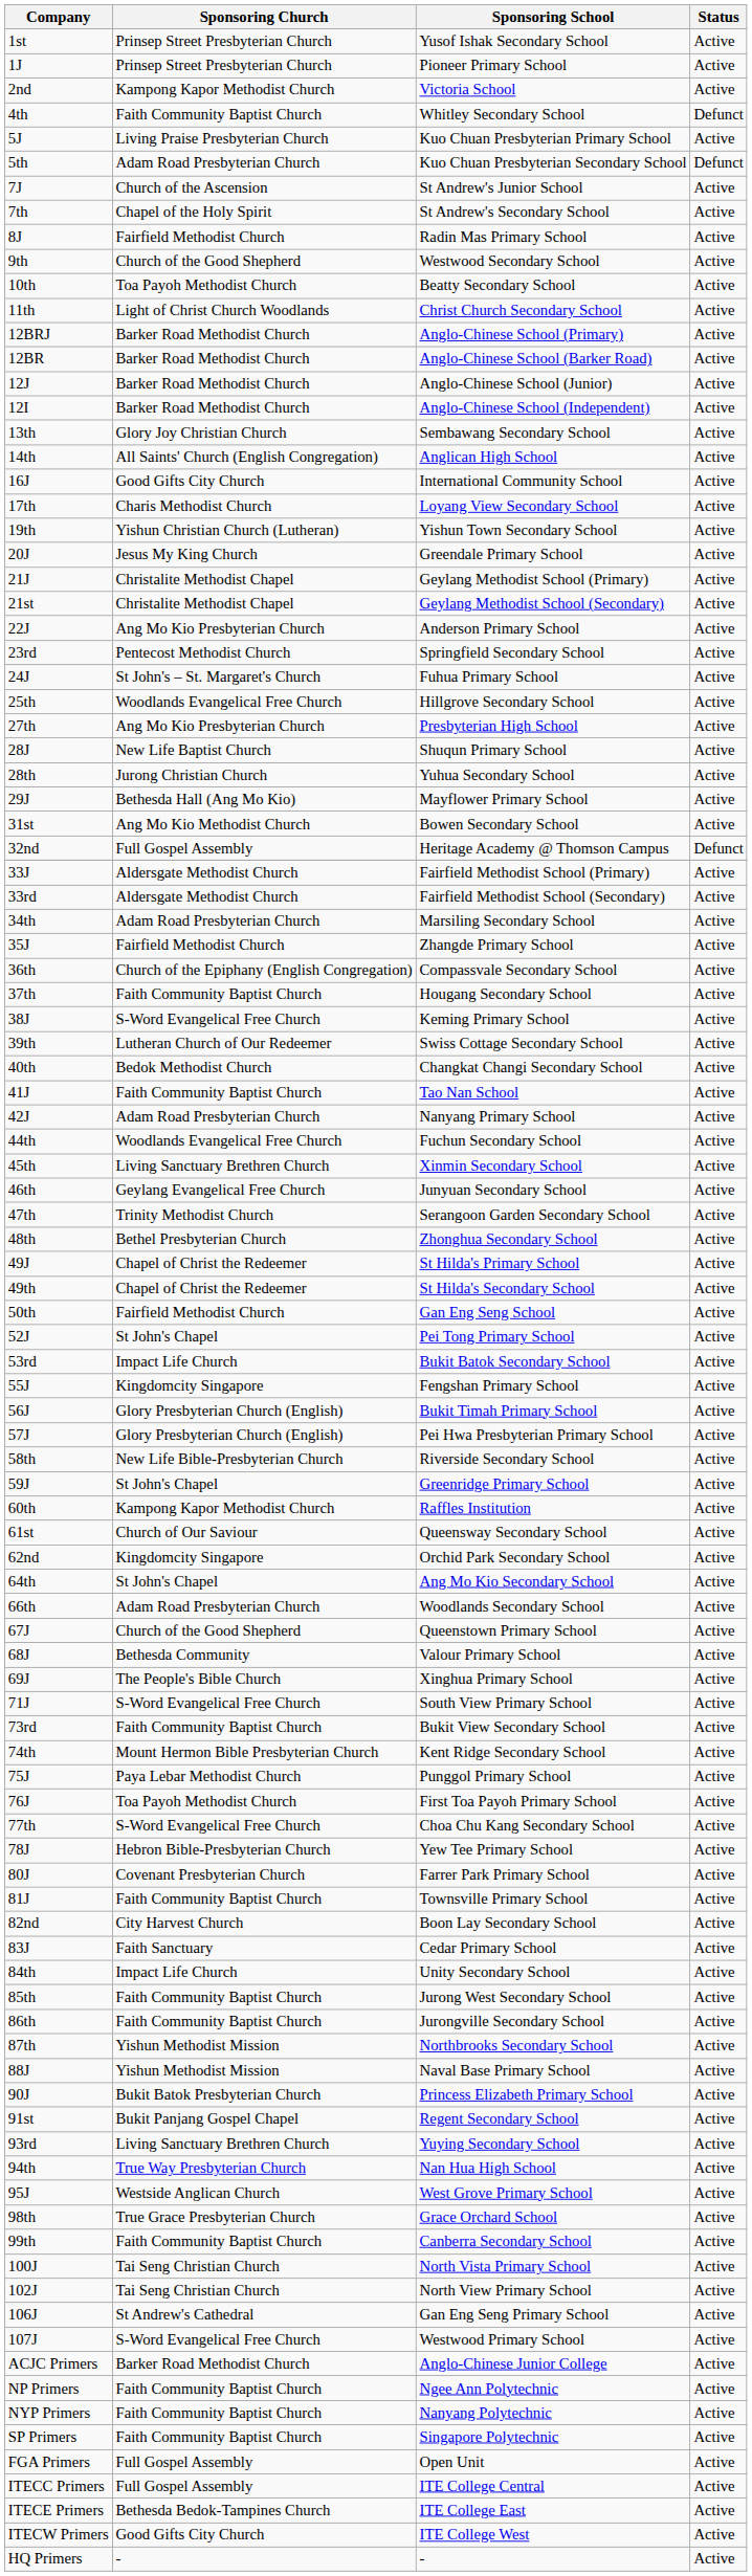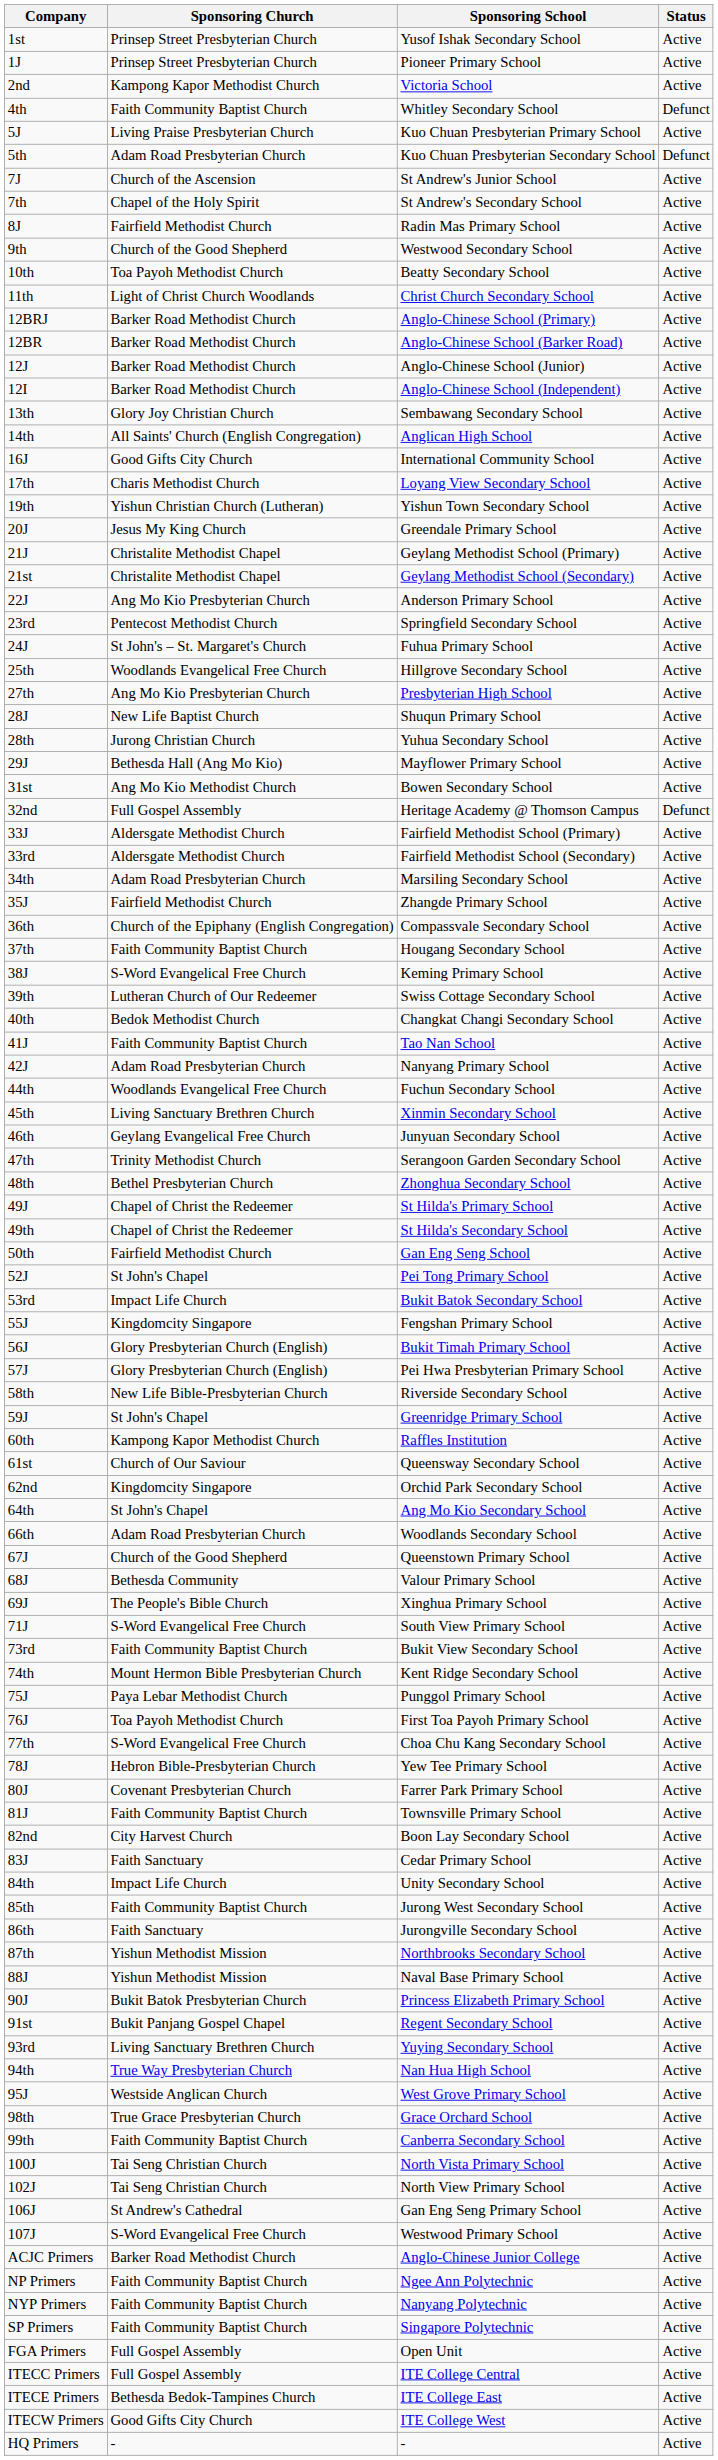 <table class="wikitable sortable mw-collapsible mw-collapsed">
 <tr>
 <th>Company</th>
 <th>Sponsoring Church</th>
 <th>Sponsoring School</th>
 <th>Status</th>
 </tr>
 <tr>
 <td>1st</td>
 <td>Prinsep Street Presbyterian Church</td>
 <td>Yusof Ishak Secondary School</td>
 <td>Active</td>
 </tr>
 <tr>
 <td>1J</td>
 <td>Prinsep Street Presbyterian Church</td>
 <td>Pioneer Primary School</td>
 <td>Active</td>
 </tr>
 <tr>
 <td>2nd</td>
 <td>Kampong Kapor Methodist Church</td>
 <td><a href='#'>Victoria School</a></td>
 <td>Active</td>
 </tr>
 <tr>
 <td>4th</td>
 <td>Faith Community Baptist Church</td>
 <td>Whitley Secondary School</td>
 <td>Defunct</td>
 </tr>
 <tr>
 <td>5J</td>
 <td>Living Praise Presbyterian Church</td>
 <td>Kuo Chuan Presbyterian Primary School</td>
 <td>Active</td>
 </tr>
 <tr>
 <td>5th</td>
 <td>Adam Road Presbyterian Church</td>
 <td>Kuo Chuan Presbyterian Secondary School</td>
 <td>Defunct</td>
 </tr>
 <tr>
 <td>7J</td>
 <td>Church of the Ascension</td>
 <td>St Andrew's Junior School</td>
 <td>Active</td>
 </tr>
 <tr>
 <td>7th</td>
 <td>Chapel of the Holy Spirit</td>
 <td>St Andrew's Secondary School</td>
 <td>Active</td>
 </tr>
 <tr>
 <td>8J</td>
 <td>Fairfield Methodist Church</td>
 <td>Radin Mas Primary School</td>
 <td>Active</td>
 </tr>
 <tr>
 <td>9th</td>
 <td>Church of the Good Shepherd</td>
 <td>Westwood Secondary School</td>
 <td>Active</td>
 </tr>
 <tr>
 <td>10th</td>
 <td>Toa Payoh Methodist Church</td>
 <td>Beatty Secondary School</td>
 <td>Active</td>
 </tr>
 <tr>
 <td>11th</td>
 <td>Light of Christ Church Woodlands</td>
 <td><a href='#'>Christ Church Secondary School</a></td>
 <td>Active</td>
 </tr>
 <tr>
 <td>12BRJ</td>
 <td>Barker Road Methodist Church</td>
 <td><a href='#'>Anglo-Chinese School (Primary)</a></td>
 <td>Active</td>
 </tr>
 <tr>
 <td>12BR</td>
 <td>Barker Road Methodist Church</td>
 <td><a href='#'>Anglo-Chinese School (Barker Road)</a></td>
 <td>Active</td>
 </tr>
 <tr>
 <td>12J</td>
 <td>Barker Road Methodist Church</td>
 <td>Anglo-Chinese School (Junior)</td>
 <td>Active</td>
 </tr>
 <tr>
 <td>12I</td>
 <td>Barker Road Methodist Church</td>
 <td><a href='#'>Anglo-Chinese School (Independent)</a></td>
 <td>Active</td>
 </tr>
 <tr>
 <td>13th</td>
 <td>Glory Joy Christian Church</td>
 <td>Sembawang Secondary School</td>
 <td>Active</td>
 </tr>
 <tr>
 <td>14th</td>
 <td>All Saints' Church (English Congregation)</td>
 <td><a href='#'>Anglican High School</a></td>
 <td>Active</td>
 </tr>
 <tr>
 <td>16J</td>
 <td>Good Gifts City Church</td>
 <td>International Community School</td>
 <td>Active</td>
 </tr>
 <tr>
 <td>17th</td>
 <td>Charis Methodist Church</td>
 <td><a href='#'>Loyang View Secondary School</a></td>
 <td>Active</td>
 </tr>
 <tr>
 <td>19th</td>
 <td>Yishun Christian Church (Lutheran)</td>
 <td>Yishun Town Secondary School</td>
 <td>Active</td>
 </tr>
 <tr>
 <td>20J</td>
 <td>Jesus My King Church</td>
 <td>Greendale Primary School</td>
 <td>Active</td>
 </tr>
 <tr>
 <td>21J</td>
 <td>Christalite Methodist Chapel</td>
 <td>Geylang Methodist School (Primary)</td>
 <td>Active</td>
 </tr>
 <tr>
 <td>21st</td>
 <td>Christalite Methodist Chapel</td>
 <td><a href='#'>Geylang Methodist School (Secondary)</a></td>
 <td>Active</td>
 </tr>
 <tr>
 <td>22J</td>
 <td>Ang Mo Kio Presbyterian Church</td>
 <td>Anderson Primary School</td>
 <td>Active</td>
 </tr>
 <tr>
 <td>23rd</td>
 <td>Pentecost Methodist Church</td>
 <td>Springfield Secondary School</td>
 <td>Active</td>
 </tr>
 <tr>
 <td>24J</td>
 <td>St John's – St. Margaret's Church</td>
 <td>Fuhua Primary School</td>
 <td>Active</td>
 </tr>
 <tr>
 <td>25th</td>
 <td>Woodlands Evangelical Free Church</td>
 <td>Hillgrove Secondary School</td>
 <td>Active</td>
 </tr>
 <tr>
 <td>27th</td>
 <td>Ang Mo Kio Presbyterian Church</td>
 <td><a href='#'>Presbyterian High School</a></td>
 <td>Active</td>
 </tr>
 <tr>
 <td>28J</td>
 <td>New Life Baptist Church</td>
 <td>Shuqun Primary School</td>
 <td>Active</td>
 </tr>
 <tr>
 <td>28th</td>
 <td>Jurong Christian Church</td>
 <td>Yuhua Secondary School</td>
 <td>Active</td>
 </tr>
 <tr>
 <td>29J</td>
 <td>Bethesda Hall (Ang Mo Kio)</td>
 <td>Mayflower Primary School</td>
 <td>Active</td>
 </tr>
 <tr>
 <td>31st</td>
 <td>Ang Mo Kio Methodist Church</td>
 <td>Bowen Secondary School</td>
 <td>Active</td>
 </tr>
 <tr>
 <td>32nd</td>
 <td>Full Gospel Assembly</td>
 <td>Heritage Academy @ Thomson Campus</td>
 <td>Defunct</td>
 </tr>
 <tr>
 </tr>
 <tr>
 <td>33J</td>
 <td>Aldersgate Methodist Church</td>
 <td>Fairfield Methodist School (Primary)</td>
 <td>Active</td>
 </tr>
 <tr>
 <td>33rd</td>
 <td>Aldersgate Methodist Church</td>
 <td>Fairfield Methodist School (Secondary)</td>
 <td>Active</td>
 </tr>
 <tr>
 <td>34th</td>
 <td>Adam Road Presbyterian Church</td>
 <td>Marsiling Secondary School</td>
 <td>Active</td>
 </tr>
 <tr>
 <td>35J</td>
 <td>Fairfield Methodist Church</td>
 <td>Zhangde Primary School</td>
 <td>Active</td>
 </tr>
 <tr>
 <td>36th</td>
 <td>Church of the Epiphany (English Congregation)</td>
 <td>Compassvale Secondary School</td>
 <td>Active</td>
 </tr>
 <tr>
 <td>37th</td>
 <td>Faith Community Baptist Church</td>
 <td>Hougang Secondary School</td>
 <td>Active</td>
 </tr>
 <tr>
 <td>38J</td>
 <td>S-Word Evangelical Free Church</td>
 <td>Keming Primary School</td>
 <td>Active</td>
 </tr>
 <tr>
 <td>39th</td>
 <td>Lutheran Church of Our Redeemer</td>
 <td>Swiss Cottage Secondary School</td>
 <td>Active</td>
 </tr>
 <tr>
 <td>40th</td>
 <td>Bedok Methodist Church</td>
 <td>Changkat Changi Secondary School</td>
 <td>Active</td>
 </tr>
 <tr>
 <td>41J</td>
 <td>Faith Community Baptist Church</td>
 <td><a href='#'>Tao Nan School</a></td>
 <td>Active</td>
 </tr>
 <tr>
 <td>42J</td>
 <td>Adam Road Presbyterian Church</td>
 <td>Nanyang Primary School</td>
 <td>Active</td>
 </tr>
 <tr>
 <td>44th</td>
 <td>Woodlands Evangelical Free Church</td>
 <td>Fuchun Secondary School</td>
 <td>Active</td>
 </tr>
 <tr>
 <td>45th</td>
 <td>Living Sanctuary Brethren Church</td>
 <td><a href='#'>Xinmin Secondary School</a></td>
 <td>Active</td>
 </tr>
 <tr>
 <td>46th</td>
 <td>Geylang Evangelical Free Church</td>
 <td>Junyuan Secondary School</td>
 <td>Active</td>
 </tr>
 <tr>
 <td>47th</td>
 <td>Trinity Methodist Church</td>
 <td>Serangoon Garden Secondary School</td>
 <td>Active</td>
 </tr>
 <tr>
 <td>48th</td>
 <td>Bethel Presbyterian Church</td>
 <td><a href='#'>Zhonghua Secondary School</a></td>
 <td>Active</td>
 </tr>
 <tr>
 <td>49J</td>
 <td>Chapel of Christ the Redeemer</td>
 <td><a href='#'>St Hilda's Primary School</a></td>
 <td>Active</td>
 </tr>
 <tr>
 <td>49th</td>
 <td>Chapel of Christ the Redeemer</td>
 <td><a href='#'>St Hilda's Secondary School</a></td>
 <td>Active</td>
 </tr>
 <tr>
 <td>50th</td>
 <td>Fairfield Methodist Church</td>
 <td><a href='#'>Gan Eng Seng School</a></td>
 <td>Active</td>
 </tr>
 <tr>
 <td>52J</td>
 <td>St John's Chapel</td>
 <td><a href='#'>Pei Tong Primary School</a></td>
 <td>Active</td>
 </tr>
 <tr>
 <td>53rd</td>
 <td>Impact Life Church</td>
 <td><a href='#'>Bukit Batok Secondary School</a></td>
 <td>Active</td>
 </tr>
 <tr>
 <td>55J</td>
 <td>Kingdomcity Singapore</td>
 <td>Fengshan Primary School</td>
 <td>Active</td>
 </tr>
 <tr>
 <td>56J</td>
 <td>Glory Presbyterian Church (English)</td>
 <td><a href='#'>Bukit Timah Primary School</a></td>
 <td>Active</td>
 </tr>
 <tr>
 <td>57J</td>
 <td>Glory Presbyterian Church (English)</td>
 <td>Pei Hwa Presbyterian Primary School</td>
 <td>Active</td>
 </tr>
 <tr>
 <td>58th</td>
 <td>New Life Bible-Presbyterian Church</td>
 <td>Riverside Secondary School</td>
 <td>Active</td>
 </tr>
 <tr>
 <td>59J</td>
 <td>St John's Chapel</td>
 <td><a href='#'>Greenridge Primary School</a></td>
 <td>Active</td>
 </tr>
 <tr>
 <td>60th</td>
 <td>Kampong Kapor Methodist Church</td>
 <td><a href='#'>Raffles Institution</a></td>
 <td>Active</td>
 </tr>
 <tr>
 <td>61st</td>
 <td>Church of Our Saviour</td>
 <td>Queensway Secondary School</td>
 <td>Active</td>
 </tr>
 <tr>
 <td>62nd</td>
 <td>Kingdomcity Singapore</td>
 <td>Orchid Park Secondary School</td>
 <td>Active</td>
 </tr>
 <tr>
 <td>64th</td>
 <td>St John's Chapel</td>
 <td><a href='#'>Ang Mo Kio Secondary School</a></td>
 <td>Active</td>
 </tr>
 <tr>
 <td>66th</td>
 <td>Adam Road Presbyterian Church</td>
 <td>Woodlands Secondary School</td>
 <td>Active</td>
 </tr>
 <tr>
 <td>67J</td>
 <td>Church of the Good Shepherd</td>
 <td>Queenstown Primary School</td>
 <td>Active</td>
 </tr>
 <tr>
 <td>68J</td>
 <td>Bethesda Community</td>
 <td>Valour Primary School</td>
 <td>Active</td>
 </tr>
 <tr>
 <td>69J</td>
 <td>The People's Bible Church</td>
 <td>Xinghua Primary School</td>
 <td>Active</td>
 </tr>
 <tr>
 <td>71J</td>
 <td>S-Word Evangelical Free Church</td>
 <td>South View Primary School</td>
 <td>Active</td>
 </tr>
 <tr>
 <td>73rd</td>
 <td>Faith Community Baptist Church</td>
 <td>Bukit View Secondary School</td>
 <td>Active</td>
 </tr>
 <tr>
 <td>74th</td>
 <td>Mount Hermon Bible Presbyterian Church</td>
 <td>Kent Ridge Secondary School</td>
 <td>Active</td>
 </tr>
 <tr>
 <td>75J</td>
 <td>Paya Lebar Methodist Church</td>
 <td>Punggol Primary School</td>
 <td>Active</td>
 </tr>
 <tr>
 <td>76J</td>
 <td>Toa Payoh Methodist Church</td>
 <td>First Toa Payoh Primary School</td>
 <td>Active</td>
 </tr>
 <tr>
 <td>77th</td>
 <td>S-Word Evangelical Free Church</td>
 <td>Choa Chu Kang Secondary School</td>
 <td>Active</td>
 </tr>
 <tr>
 <td>78J</td>
 <td>Hebron Bible-Presbyterian Church</td>
 <td>Yew Tee Primary School</td>
 <td>Active</td>
 </tr>
 <tr>
 <td>80J</td>
 <td>Covenant Presbyterian Church</td>
 <td>Farrer Park Primary School</td>
 <td>Active</td>
 </tr>
 <tr>
 <td>81J</td>
 <td>Faith Community Baptist Church</td>
 <td>Townsville Primary School</td>
 <td>Active</td>
 </tr>
 <tr>
 <td>82nd</td>
 <td>City Harvest Church</td>
 <td>Boon Lay Secondary School</td>
 <td>Active</td>
 </tr>
 <tr>
 <td>83J</td>
 <td>Faith Sanctuary</td>
 <td>Cedar Primary School</td>
 <td>Active</td>
 </tr>
 <tr>
 <td>84th</td>
 <td>Impact Life Church</td>
 <td>Unity Secondary School</td>
 <td>Active</td>
 </tr>
 <tr>
 <td>85th</td>
 <td>Faith Community Baptist Church</td>
 <td>Jurong West Secondary School</td>
 <td>Active</td>
 </tr>
 <tr>
 <td>86th</td>
-<td>Faith Community Baptist Church</td>
+<td>Faith Sanctuary</td>
 <td>Jurongville Secondary School</td>
 <td>Active</td>
 </tr>
 <tr>
 <td>87th</td>
 <td>Yishun Methodist Mission</td>
 <td><a href='#'>Northbrooks Secondary School</a></td>
 <td>Active</td>
 </tr>
 <tr>
 <td>88J</td>
 <td>Yishun Methodist Mission</td>
 <td>Naval Base Primary School</td>
 <td>Active</td>
 </tr>
 <tr>
 <td>90J</td>
 <td>Bukit Batok Presbyterian Church</td>
 <td><a href='#'>Princess Elizabeth Primary School</a></td>
 <td>Active</td>
 </tr>
 <tr>
 <td>91st</td>
 <td>Bukit Panjang Gospel Chapel</td>
 <td><a href='#'>Regent Secondary School</a></td>
 <td>Active</td>
 </tr>
 <tr>
 <td>93rd</td>
 <td>Living Sanctuary Brethren Church</td>
 <td><a href='#'>Yuying Secondary School</a></td>
 <td>Active</td>
 </tr>
 <tr>
 <td>94th</td>
 <td><a href='#'>True Way Presbyterian Church</a></td>
 <td><a href='#'>Nan Hua High School</a></td>
 <td>Active</td>
 </tr>
 <tr>
 <td>95J</td>
 <td>Westside Anglican Church</td>
 <td><a href='#'>West Grove Primary School</a></td>
 <td>Active</td>
 </tr>
 <tr>
 <td>98th</td>
 <td>True Grace Presbyterian Church</td>
 <td><a href='#'>Grace Orchard School</a></td>
 <td>Active</td>
 </tr>
 <tr>
 <td>99th</td>
 <td>Faith Community Baptist Church</td>
 <td><a href='#'>Canberra Secondary School</a></td>
 <td>Active</td>
 </tr>
 <tr>
 <td>100J</td>
 <td>Tai Seng Christian Church</td>
 <td><a href='#'>North Vista Primary School</a></td>
 <td>Active</td>
 </tr>
 <tr>
 <td>102J</td>
 <td>Tai Seng Christian Church</td>
 <td>North View Primary School</td>
 <td>Active</td>
 </tr>
 <tr>
 <td>106J</td>
 <td>St Andrew's Cathedral</td>
 <td>Gan Eng Seng Primary School</td>
 <td>Active</td>
 </tr>
 <tr>
 <td>107J</td>
 <td>S-Word Evangelical Free Church</td>
 <td>Westwood Primary School</td>
 <td>Active</td>
 </tr>
 <tr>
 <td>ACJC Primers</td>
 <td>Barker Road Methodist Church</td>
 <td><a href='#'>Anglo-Chinese Junior College</a></td>
 <td>Active</td>
 </tr>
 <tr>
 <td>NP Primers</td>
 <td>Faith Community Baptist Church</td>
 <td><a href='#'>Ngee Ann Polytechnic</a></td>
 <td>Active</td>
 </tr>
 <tr>
 <td>NYP Primers</td>
 <td>Faith Community Baptist Church</td>
 <td><a href='#'>Nanyang Polytechnic</a></td>
 <td>Active</td>
 </tr>
 <tr>
 <td>SP Primers</td>
 <td>Faith Community Baptist Church</td>
 <td><a href='#'>Singapore Polytechnic</a></td>
 <td>Active</td>
 </tr>
 <tr>
 <td>FGA Primers</td>
 <td>Full Gospel Assembly</td>
 <td>Open Unit</td>
 <td>Active</td>
 </tr>
 <tr>
 <td>ITECC Primers</td>
 <td>Full Gospel Assembly</td>
 <td><a href='#'>ITE College Central</a></td>
 <td>Active</td>
 </tr>
 <tr>
 <td>ITECE Primers</td>
 <td>Bethesda Bedok-Tampines Church</td>
 <td><a href='#'>ITE College East</a></td>
 <td>Active</td>
 </tr>
 <tr>
 <td>ITECW Primers</td>
 <td>Good Gifts City Church</td>
 <td><a href='#'>ITE College West</a></td>
 <td>Active</td>
 </tr>
 <tr>
 <td>HQ Primers</td>
 <td>-</td>
 <td>-</td>
 <td>Active</td>
 </tr>
 </table>
